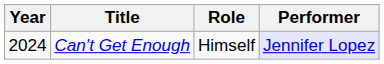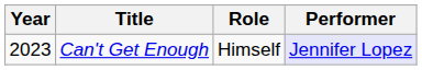 <table class="wikitable">
 <tr>
 <th>Year</th>
 <th>Title</th>
 <th>Role</th>
 <th>Performer</th>
 </tr>
 <tr>
-<td>2024</td>
+<td>2023</td>
 <td><a href='#'><em>Can't Get Enough</em></a></td>
 <td>Himself</td>
 <td style="background: lavender;"><a href='#'>Jennifer Lopez</a></td>
 </tr>
 </table>
